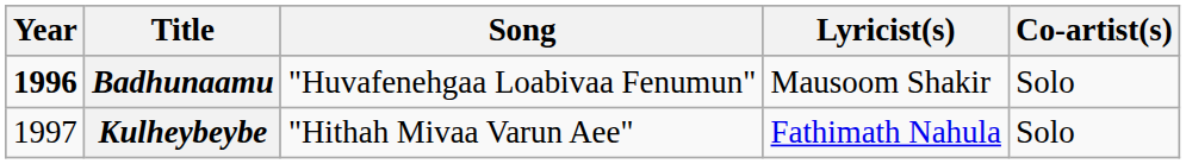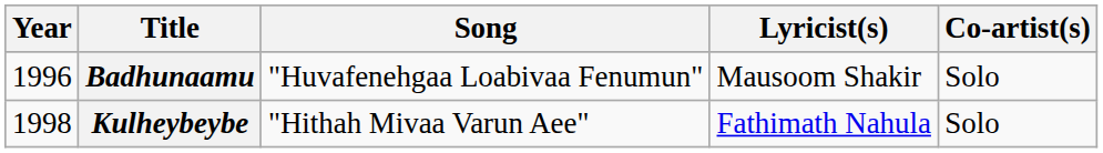 <table class="wikitable plainrowheaders">
 <tr>
 <th scope="col">Year</th>
 <th scope="col">Title</th>
 <th scope="col">Song</th>
 <th scope="col">Lyricist(s)</th>
 <th scope="col">Co-artist(s)</th>
 </tr>
 <tr>
-<td><strong>1996</strong></td>
+<td>1996</td>
 <th scope="row"><em>Badhunaamu</em></th>
 <td>"Huvafenehgaa Loabivaa Fenumun"</td>
 <td>Mausoom Shakir</td>
 <td>Solo</td>
 </tr>
 <tr>
-<td>1997</td>
+<td>1998</td>
 <th scope="row"><em>Kulheybeybe</em></th>
 <td>"Hithah Mivaa Varun Aee"</td>
 <td><a href='#'>Fathimath Nahula</a></td>
 <td>Solo</td>
 </tr>
 </table>
